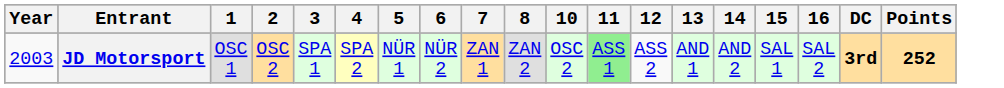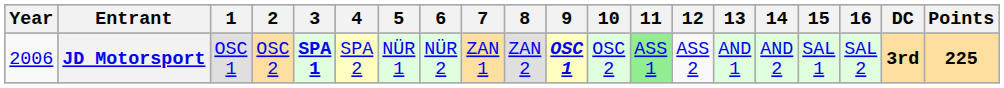 <table class="wikitable" style="text-align:center; font-size:85%">
 <tr>
 <th>Year</th>
 <th>Entrant</th>
 <th>1</th>
 <th>2</th>
 <th>3</th>
 <th>4</th>
 <th>5</th>
 <th>6</th>
 <th>7</th>
 <th>8</th>
+<th>9</th>
 <th>10</th>
 <th>11</th>
 <th>12</th>
 <th>13</th>
 <th>14</th>
 <th>15</th>
 <th>16</th>
 <th>DC</th>
 <th>Points</th>
 </tr>
 <tr>
-<td><a href='#'>2003</a></td>
+<td><a href='#'>2006</a></td>
 <th nowrap><a href='#'>JD Motorsport</a></th>
 <td style="background:#dfdfdf;"><a href='#'>OSC<br>1</a><br></td>
 <td style="background:#ffdf9f;"><a href='#'>OSC<br>2</a><br></td>
-<td style="background:#dfffdf;"><a href='#'>SPA<br>1</a><br></td>
+<td style="background:#dfffdf;"><strong><a href='#'>SPA<br>1</a><br></strong></td>
 <td style="background:#ffffbf;"><a href='#'>SPA<br>2</a><br></td>
 <td style="background:#dfffdf;"><a href='#'>NÜR<br>1</a><br></td>
 <td style="background:#dfffdf;"><a href='#'>NÜR<br>2</a><br></td>
 <td style="background:#ffdf9f;"><a href='#'>ZAN<br>1</a><br></td>
 <td style="background:#dfdfdf;"><a href='#'>ZAN<br>2</a><br></td>
+<td style="background:#ffffbf;"><strong><em><a href='#'>OSC<br>1</a></em></strong><br></td>
 <td style="background:#dfffdf;"><a href='#'>OSC<br>2</a><br></td>
 <td style="background: lightgreen;"><a href='#'>ASS<br>1</a></td>
 <td><a href='#'>ASS<br>2</a></td>
 <td style="background:#dfffdf;"><a href='#'>AND<br>1</a><br></td>
 <td style="background:#dfffdf;"><a href='#'>AND<br>2</a><br></td>
 <td style="background:#dfffdf;"><a href='#'>SAL<br>1</a><br></td>
 <td style="background:#dfffdf;"><a href='#'>SAL<br>2</a><br></td>
 <th style="background:#ffdf9f;">3rd</th>
-<th style="background:#ffdf9f;">252</th>
+<th style="background:#ffdf9f;">225</th>
 </tr>
 </table>
